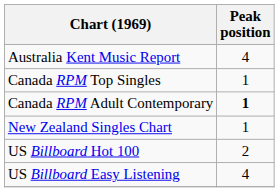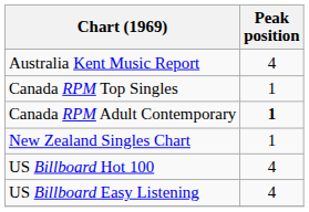 <table class="wikitable sortable">
 <tr>
 <th>Chart (1969)</th>
 <th>Peak<br>position</th>
 </tr>
 <tr>
 <td>Australia <a href='#'>Kent Music Report</a></td>
 <td align="center">4</td>
 </tr>
 <tr>
 <td>Canada <a href='#'><em>RPM</em></a> Top Singles</td>
 <td align="center">1</td>
 </tr>
 <tr>
 <td>Canada <a href='#'><em>RPM</em></a> Adult Contemporary</td>
 <td align="center"><strong>1</strong></td>
 </tr>
 <tr>
 <td><a href='#'>New Zealand Singles Chart</a></td>
 <td align="center">1</td>
 </tr>
 <tr>
 <td>US <a href='#'><em>Billboard</em> Hot 100</a></td>
-<td align="center">2</td>
+<td align="center">4</td>
 </tr>
 <tr>
 <td>US <a href='#'><em>Billboard</em> Easy Listening</a></td>
 <td align="center">4</td>
 </tr>
 <tr>
 </tr>
 </table>
